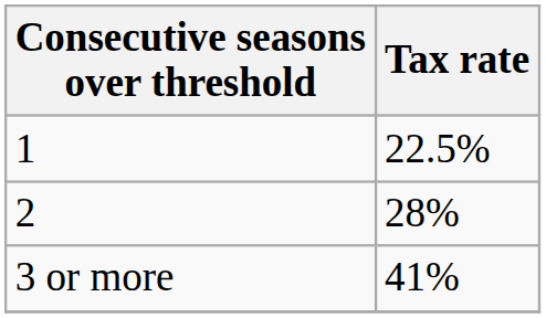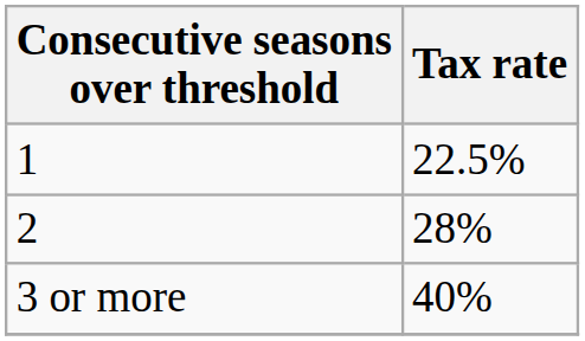 <table class="wikitable">
 <tr>
 <th>Consecutive seasons <br>over threshold</th>
 <th>Tax rate</th>
 </tr>
 <tr>
 <td>1</td>
 <td>22.5%</td>
 </tr>
 <tr>
 <td>2</td>
 <td>28%</td>
 </tr>
 <tr>
 <td>3 or more</td>
-<td>41%</td>
+<td>40%</td>
 </tr>
 <tr>
 </tr>
 </table>
